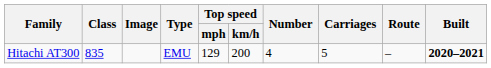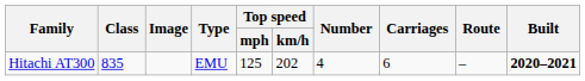 <table class="wikitable" border="1">
 <tr style="background:#f9f9f9;">
 <th rowspan="2"> Family </th>
 <th rowspan="2"> Class </th>
 <th rowspan="2">Image</th>
 <th rowspan="2"> Type </th>
 <th colspan="2"> Top speed </th>
 <th rowspan="2"> Number </th>
 <th rowspan="2"> Carriages </th>
 <th rowspan="2"> Route </th>
 <th rowspan="2"> Built </th>
 </tr>
 <tr style="background:#f9f9f;">
 <th>mph</th>
 <th>km/h</th>
 </tr>
 <tr>
 <td><a href='#'>Hitachi AT300</a></td>
 <td><a href='#'>835</a></td>
 <td></td>
 <td><a href='#'>EMU</a></td>
-<td>129</td>
-<td>200</td>
+<td>125</td>
+<td>202</td>
 <td>4</td>
-<td>5</td>
+<td>6</td>
 <td> – </td>
 <td><strong>2020–2021</strong></td>
 </tr>
 </table>
